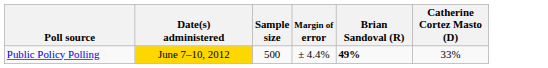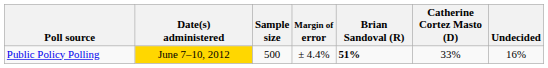 <table class="wikitable">
 <tr valign= bottom>
 <th style="width:185px;">Poll source</th>
 <th style="width:165px;">Date(s)<br>administered</th>
 <th class=small>Sample<br>size</th>
 <th><small>Margin of</small><br>error</th>
 <th style="width:105px;">Brian<br>Sandoval (R)</th>
 <th style="width:105px;">Catherine<br>Cortez Masto (D)</th>
+<th style="width:40px;">Undecided</th>
 </tr>
 <tr>
 <td><a href='#'>Public Policy Polling</a></td>
 <td align=center style="background: gold;">June 7–10, 2012</td>
 <td align=center>500</td>
 <td align=center>± 4.4%</td>
-<td><strong>49%</strong></td>
+<td><strong>51%</strong></td>
 <td align=center>33%</td>
+<td align=center>16%</td>
 </tr>
 </table>
